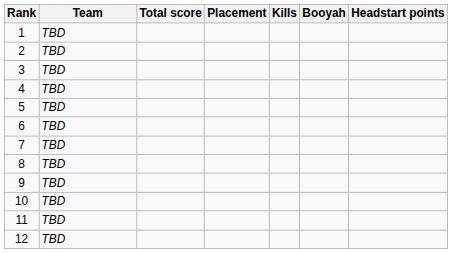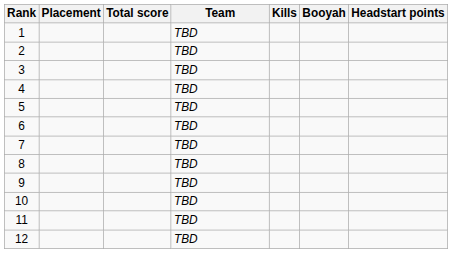 <table class="wikitable" style="text-align:center">
 <tr>
 <th>Rank</th>
+<th>Placement</th>
+<th>Total score</th>
 <th width="125px">Team</th>
-<th>Total score</th>
-<th>Placement</th>
 <th>Kills</th>
 <th>Booyah</th>
 <th>Headstart points</th>
 </tr>
 <tr>
 <td>1</td>
-<td align=left> <em>TBD</em></td>
 <td></td>
 <td></td>
+<td align=left> <em>TBD</em></td>
 <td></td>
 <td></td>
 <td></td>
 </tr>
 <tr>
 <td>2</td>
-<td align=left> <em>TBD</em></td>
 <td></td>
 <td></td>
+<td align=left> <em>TBD</em></td>
 <td></td>
 <td></td>
 <td></td>
 </tr>
 <tr>
 <td>3</td>
-<td align=left> <em>TBD</em></td>
 <td></td>
 <td></td>
+<td align=left> <em>TBD</em></td>
 <td></td>
 <td></td>
 <td></td>
 </tr>
 <tr>
 <td>4</td>
-<td align=left> <em>TBD</em></td>
 <td></td>
 <td></td>
+<td align=left> <em>TBD</em></td>
 <td></td>
 <td></td>
 <td></td>
 </tr>
 <tr>
 <td>5</td>
-<td align=left> <em>TBD</em></td>
 <td></td>
 <td></td>
+<td align=left> <em>TBD</em></td>
 <td></td>
 <td></td>
 <td></td>
 </tr>
 <tr>
 <td>6</td>
-<td align=left> <em>TBD</em></td>
 <td></td>
 <td></td>
+<td align=left> <em>TBD</em></td>
 <td></td>
 <td></td>
 <td></td>
 </tr>
 <tr>
 <td>7</td>
-<td align=left> <em>TBD</em></td>
 <td></td>
 <td></td>
+<td align=left> <em>TBD</em></td>
 <td></td>
 <td></td>
 <td></td>
 </tr>
 <tr>
 <td>8</td>
-<td align=left> <em>TBD</em></td>
 <td></td>
 <td></td>
+<td align=left> <em>TBD</em></td>
 <td></td>
 <td></td>
 <td></td>
 </tr>
 <tr>
 <td>9</td>
-<td align=left> <em>TBD</em></td>
 <td></td>
 <td></td>
+<td align=left> <em>TBD</em></td>
 <td></td>
 <td></td>
 <td></td>
 </tr>
 <tr>
 <td>10</td>
-<td align=left> <em>TBD</em></td>
 <td></td>
 <td></td>
+<td align=left> <em>TBD</em></td>
 <td></td>
 <td></td>
 <td></td>
 </tr>
 <tr>
 <td>11</td>
-<td align=left> <em>TBD</em></td>
 <td></td>
 <td></td>
+<td align=left> <em>TBD</em></td>
 <td></td>
 <td></td>
 <td></td>
 </tr>
 <tr>
 <td>12</td>
-<td align=left> <em>TBD</em></td>
 <td></td>
 <td></td>
+<td align=left> <em>TBD</em></td>
 <td></td>
 <td></td>
 <td></td>
 </tr>
 </table>
